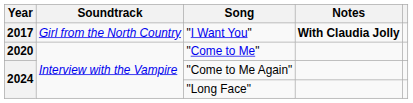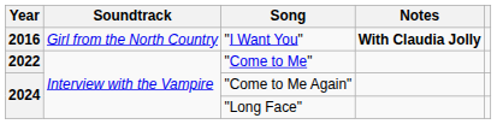 <table class="wikitable sortable plainrowheaders">
 <tr>
 <th scope="col">Year</th>
 <th scope="col">Soundtrack</th>
 <th scope="col">Song</th>
 <th scope="col" class="unsortable">Notes</th>
 <th scope="col" class="unsortable"></th>
 </tr>
 <tr>
-<th scope="row">2017</th>
+<th scope="row">2016</th>
 <td><em><a href='#'>Girl from the North Country</a></em></td>
 <td>"<a href='#'>I Want You</a>"</td>
 <td><strong>With Claudia Jolly</strong></td>
 <td style="text-align:center;"></td>
 </tr>
 <tr>
-<th scope="row">2020</th>
+<th scope="row">2022</th>
 <td rowspan=3><em><a href='#'>Interview with the Vampire</a></em></td>
 <td>"<a href='#'>Come to Me</a>"</td>
 <td></td>
 <td style="text-align:center;"></td>
 </tr>
 <tr>
 <th scope="row" rowspan=2>2024</th>
 <td>"Come to Me Again"</td>
 <td></td>
 <td style="text-align:center;"></td>
 </tr>
 <tr>
 <td>"Long Face"</td>
 <td></td>
 <td style="text-align:center;"></td>
 </tr>
 </table>
